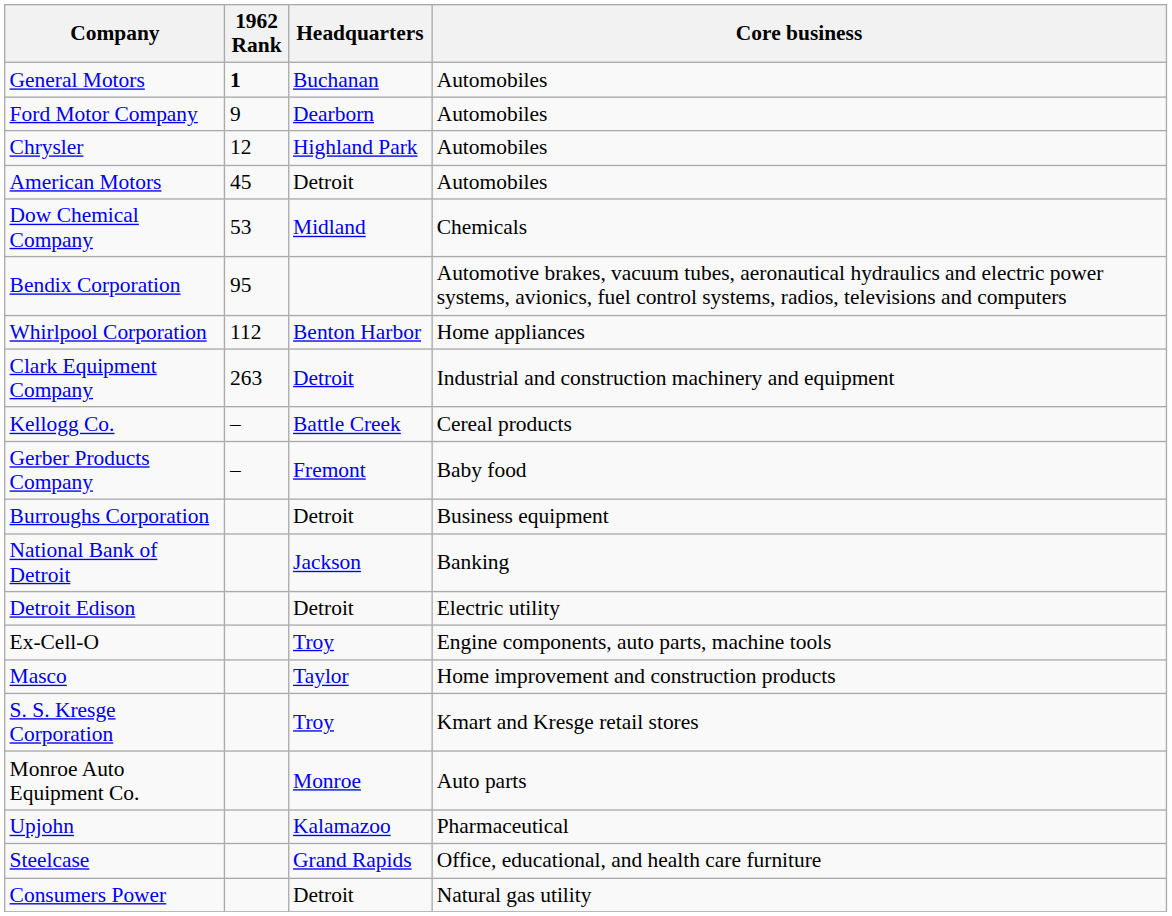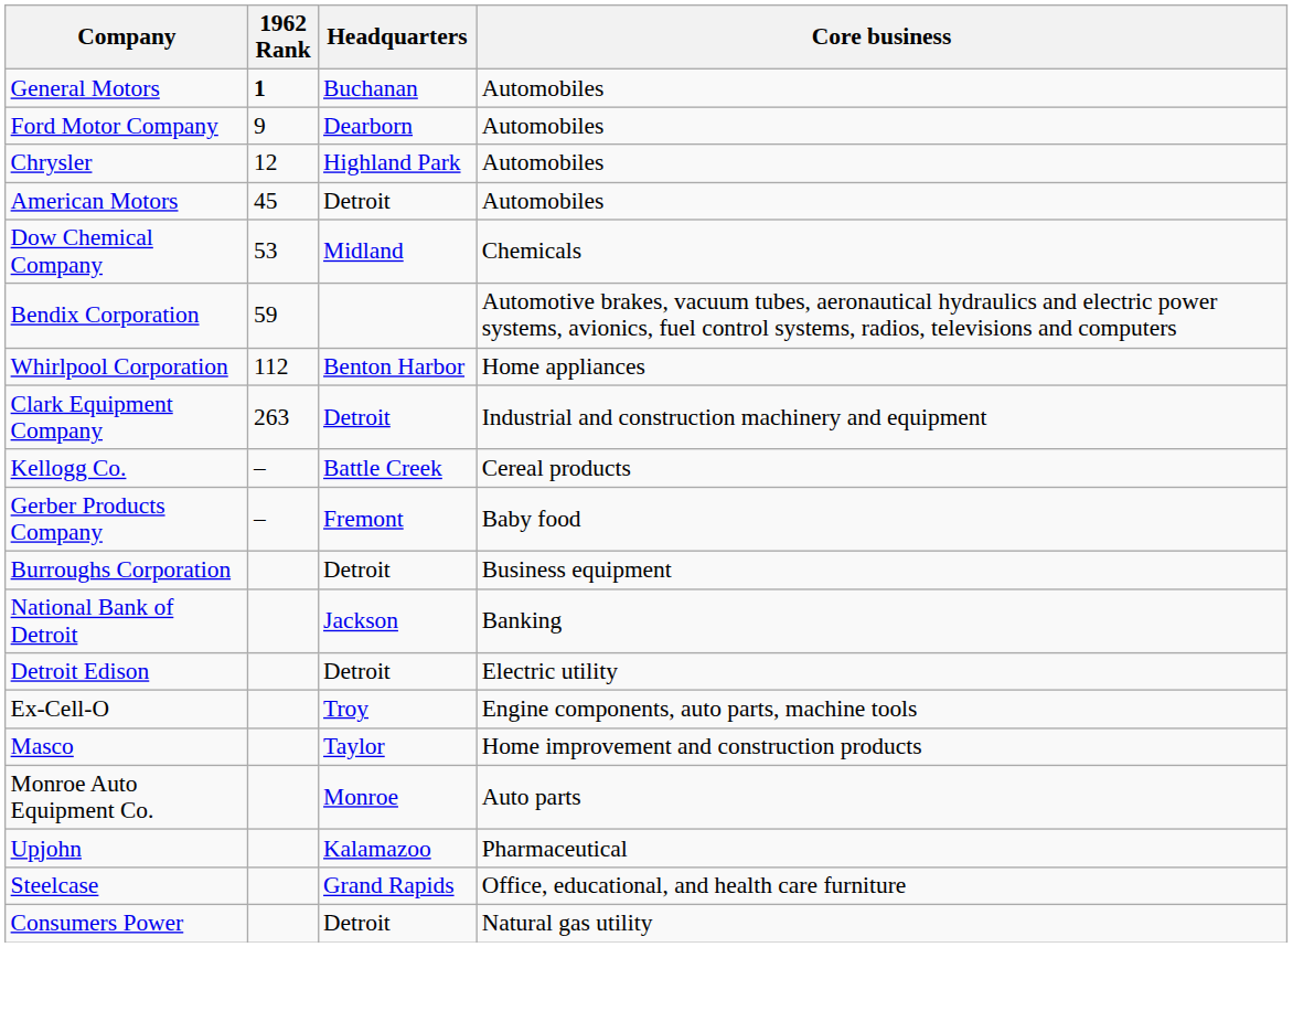 <table class="wikitable sortable">
 <tr>
 <th bgcolor="#DDDDFF" width="18%">Company</th>
 <th bgcolor="#DDDDFF" width="5%">1962<br>Rank</th>
 <th bgcolor="#DDDDFF" width="10%">Headquarters</th>
 <th bgcolor="#DDDDFF" width="60%">Core business</th>
 </tr>
 <tr align="left">
 <td><a href='#'>General Motors</a></td>
 <td><strong>1</strong></td>
 <td><a href='#'>Buchanan</a></td>
 <td>Automobiles</td>
 </tr>
 <tr align="left">
 <td><a href='#'>Ford Motor Company</a></td>
 <td>9</td>
 <td><a href='#'>Dearborn</a></td>
 <td>Automobiles</td>
 </tr>
 <tr align="left">
 <td><a href='#'>Chrysler</a></td>
 <td>12</td>
 <td><a href='#'>Highland Park</a></td>
 <td>Automobiles</td>
 </tr>
 <tr align="left">
 <td><a href='#'>American Motors</a></td>
 <td>45</td>
 <td>Detroit</td>
 <td>Automobiles</td>
 </tr>
 <tr align="left">
 <td><a href='#'>Dow Chemical Company</a></td>
 <td>53</td>
 <td><a href='#'>Midland</a></td>
 <td>Chemicals</td>
 </tr>
 <tr align="left">
 <td><a href='#'>Bendix Corporation</a></td>
-<td>95</td>
+<td>59</td>
 <td></td>
 <td>Automotive brakes, vacuum tubes, aeronautical hydraulics and electric power systems, avionics, fuel control systems, radios, televisions and computers</td>
 </tr>
 <tr align="left">
 <td><a href='#'>Whirlpool Corporation</a></td>
 <td>112</td>
 <td><a href='#'>Benton Harbor</a></td>
 <td>Home appliances</td>
 </tr>
 <tr align="left">
 <td><a href='#'>Clark Equipment Company</a></td>
 <td>263</td>
 <td><a href='#'>Detroit</a></td>
 <td>Industrial and construction machinery and equipment</td>
 </tr>
 <tr align="left">
 <td><a href='#'>Kellogg Co.</a></td>
 <td>–</td>
 <td><a href='#'>Battle Creek</a></td>
 <td>Cereal products</td>
 </tr>
 <tr align="left">
 <td><a href='#'>Gerber Products Company</a></td>
 <td>–</td>
 <td><a href='#'>Fremont</a></td>
 <td>Baby food</td>
 </tr>
 <tr align="left">
 <td><a href='#'>Burroughs Corporation</a></td>
 <td></td>
 <td>Detroit</td>
 <td>Business equipment</td>
 </tr>
 <tr align="left">
 <td><a href='#'>National Bank of Detroit</a></td>
 <td></td>
 <td><a href='#'>Jackson</a></td>
 <td>Banking</td>
 </tr>
 <tr align="left">
 <td><a href='#'>Detroit Edison</a></td>
 <td></td>
 <td>Detroit</td>
 <td>Electric utility</td>
 </tr>
 <tr align="left">
 <td>Ex-Cell-O</td>
 <td></td>
 <td><a href='#'>Troy</a></td>
 <td>Engine components, auto parts, machine tools</td>
 </tr>
 <tr align="left">
 <td><a href='#'>Masco</a></td>
 <td></td>
 <td><a href='#'>Taylor</a></td>
 <td>Home improvement and construction products</td>
 </tr>
 <tr align="left">
-<td><a href='#'>S. S. Kresge Corporation</a></td>
-<td></td>
-<td><a href='#'>Troy</a></td>
-<td>Kmart and Kresge retail stores</td>
-</tr>
-<tr align="left">
 <td>Monroe Auto Equipment Co.</td>
 <td></td>
 <td><a href='#'>Monroe</a></td>
 <td>Auto parts</td>
 </tr>
 <tr align="left">
 <td><a href='#'>Upjohn</a></td>
 <td></td>
 <td><a href='#'>Kalamazoo</a></td>
 <td>Pharmaceutical</td>
 </tr>
 <tr align="left">
 <td><a href='#'>Steelcase</a></td>
 <td></td>
 <td><a href='#'>Grand Rapids</a></td>
 <td>Office, educational, and health care furniture</td>
 </tr>
 <tr align="left">
 <td><a href='#'>Consumers Power</a></td>
 <td></td>
 <td>Detroit</td>
 <td>Natural gas utility</td>
 </tr>
 </table>
